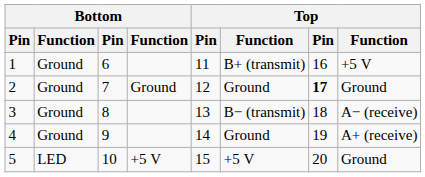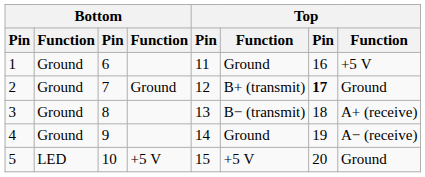 <table class="wikitable floatright" style="margin-left: 1.5em;">
 <tr>
 <th colspan="4">Bottom</th>
 <th colspan="4">Top</th>
 </tr>
 <tr>
 <th>Pin</th>
 <th>Function</th>
 <th>Pin</th>
 <th>Function</th>
 <th>Pin</th>
 <th>Function</th>
 <th>Pin</th>
 <th>Function</th>
 </tr>
 <tr>
 <td>1</td>
 <td>Ground</td>
 <td>6</td>
 <td></td>
 <td>11</td>
-<td>B+ (transmit)</td>
+<td>Ground</td>
 <td>16</td>
 <td>+5 V</td>
 </tr>
 <tr>
 <td>2</td>
 <td>Ground</td>
 <td>7</td>
 <td>Ground</td>
 <td>12</td>
-<td>Ground</td>
+<td>B+ (transmit)</td>
 <td><strong>17</strong></td>
 <td>Ground</td>
 </tr>
 <tr>
 <td>3</td>
 <td>Ground</td>
 <td>8</td>
 <td></td>
 <td>13</td>
 <td>B− (transmit)</td>
 <td>18</td>
-<td>A− (receive)</td>
+<td>A+ (receive)</td>
 </tr>
 <tr>
 <td>4</td>
 <td>Ground</td>
 <td>9</td>
 <td></td>
 <td>14</td>
 <td>Ground</td>
 <td>19</td>
-<td>A+ (receive)</td>
+<td>A− (receive)</td>
 </tr>
 <tr>
 <td>5</td>
 <td>LED</td>
 <td>10</td>
 <td>+5 V</td>
 <td>15</td>
 <td>+5 V</td>
 <td>20</td>
 <td>Ground</td>
 </tr>
 </table>
